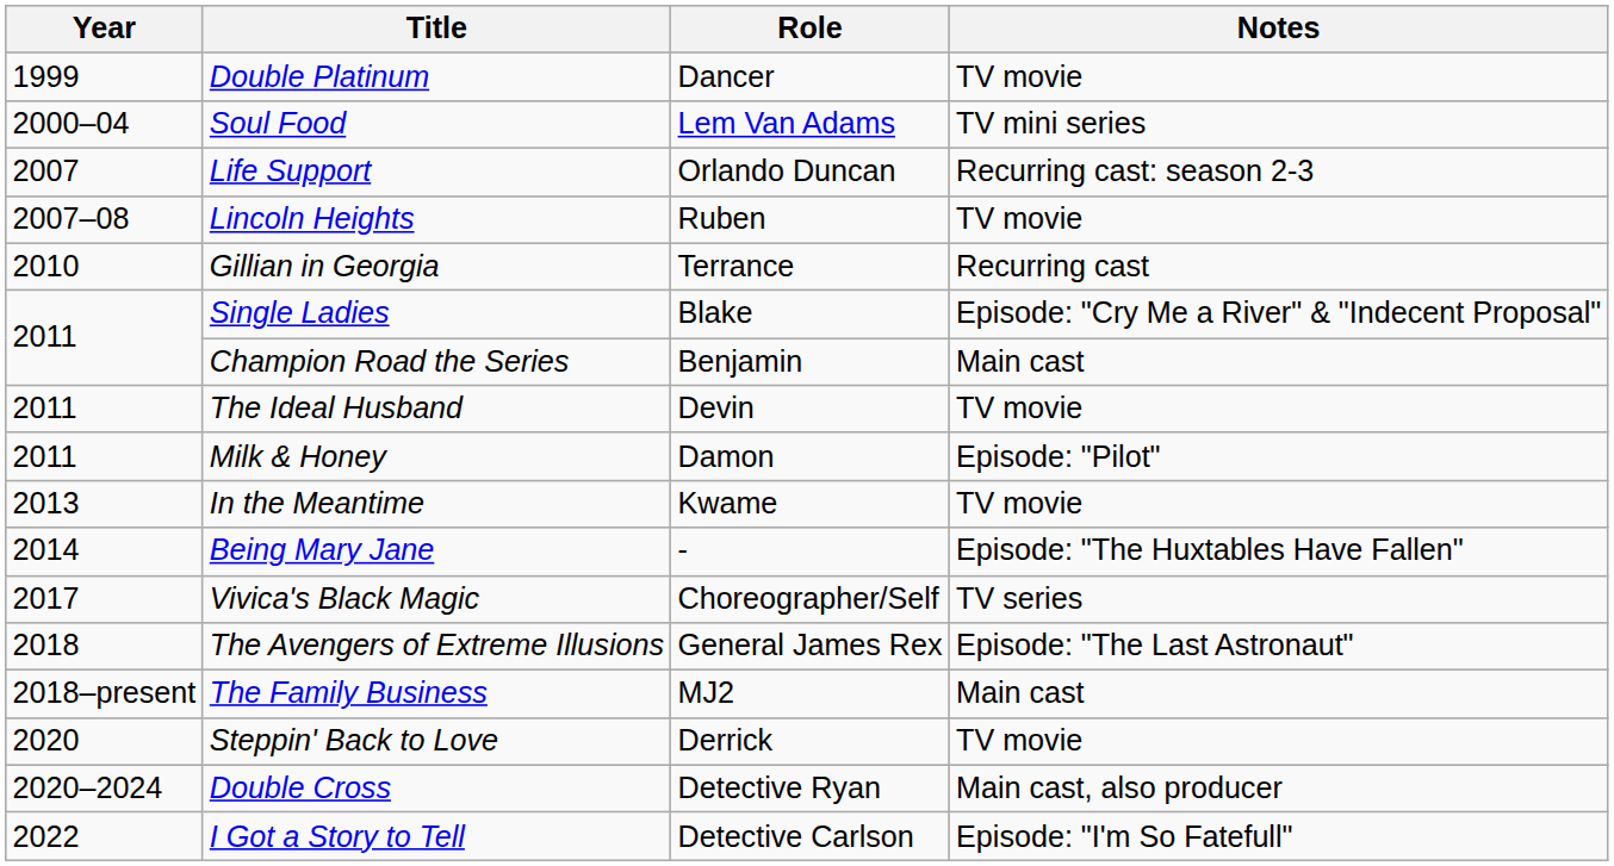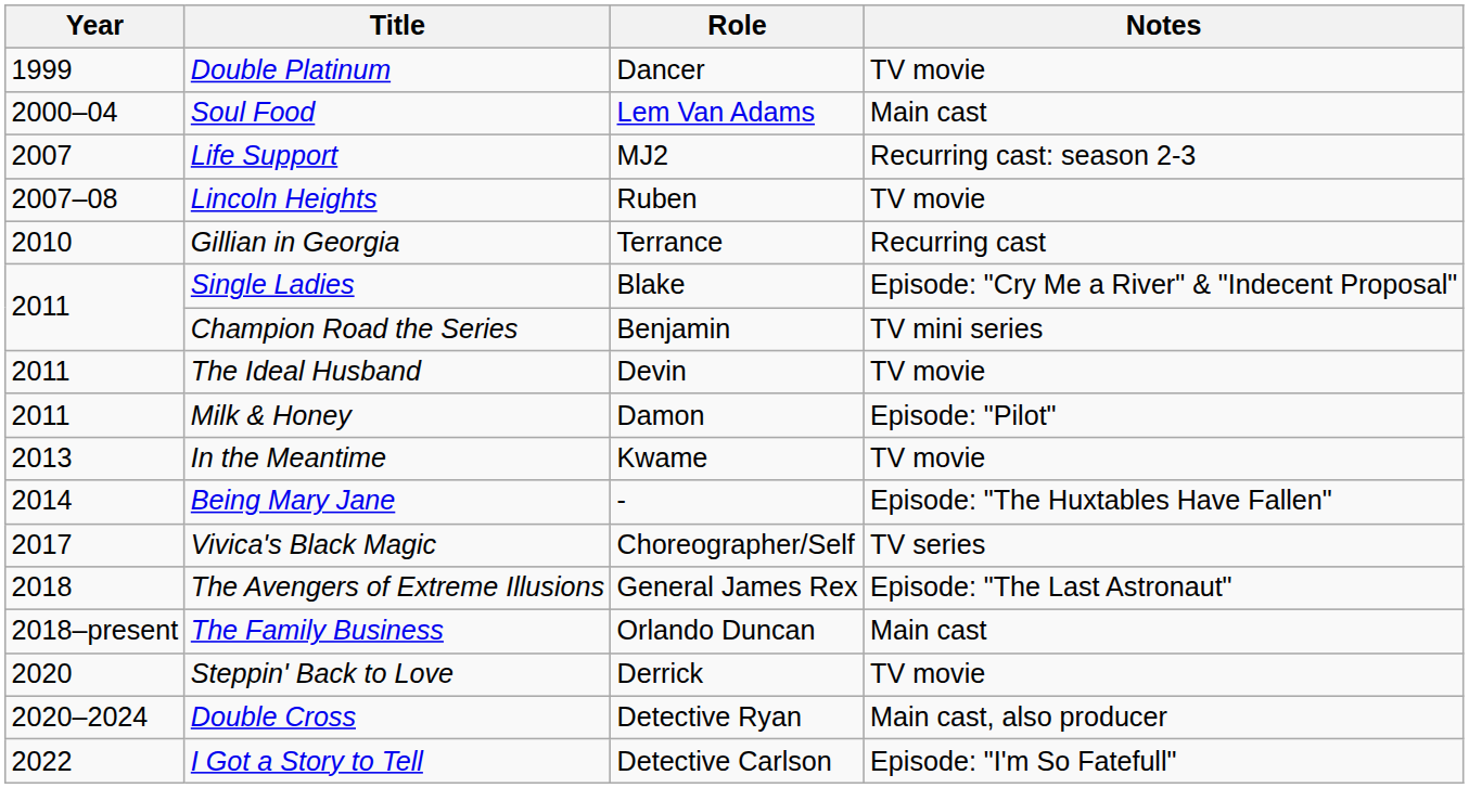 <table class="wikitable">
 <tr>
 <th>Year</th>
 <th>Title</th>
 <th>Role</th>
 <th>Notes</th>
 </tr>
 <tr>
 <td>1999</td>
 <td><em><a href='#'>Double Platinum</a></em></td>
 <td>Dancer</td>
 <td>TV movie</td>
 </tr>
 <tr>
 <td>2000–04</td>
 <td><em><a href='#'>Soul Food</a></em></td>
 <td><a href='#'>Lem Van Adams</a></td>
-<td>TV mini series</td>
+<td>Main cast</td>
 </tr>
 <tr>
 <td>2007</td>
 <td><em><a href='#'>Life Support</a></em></td>
-<td>Orlando Duncan</td>
+<td>MJ2</td>
 <td>Recurring cast: season 2-3</td>
 </tr>
 <tr>
 <td>2007–08</td>
 <td><em><a href='#'>Lincoln Heights</a></em></td>
 <td>Ruben</td>
 <td>TV movie</td>
 </tr>
 <tr>
 <td>2010</td>
 <td><em>Gillian in Georgia</em></td>
 <td>Terrance</td>
 <td>Recurring cast</td>
 </tr>
 <tr>
 <td rowspan=2>2011</td>
 <td><em><a href='#'>Single Ladies</a></em></td>
 <td>Blake</td>
 <td>Episode: "Cry Me a River" & "Indecent Proposal"</td>
 </tr>
 <tr>
 <td><em>Champion Road the Series</em></td>
 <td>Benjamin</td>
-<td>Main cast</td>
+<td>TV mini series</td>
 </tr>
 <tr>
 <td>2011</td>
 <td><em>The Ideal Husband</em></td>
 <td>Devin</td>
 <td>TV movie</td>
 </tr>
 <tr>
 <td>2011</td>
 <td><em>Milk & Honey</em></td>
 <td>Damon</td>
 <td>Episode: "Pilot"</td>
 </tr>
 <tr>
 <td>2013</td>
 <td><em>In the Meantime</em></td>
 <td>Kwame</td>
 <td>TV movie</td>
 </tr>
 <tr>
 <td>2014</td>
 <td><em><a href='#'>Being Mary Jane</a></em></td>
 <td>-</td>
 <td>Episode: "The Huxtables Have Fallen"</td>
 </tr>
 <tr>
 <td>2017</td>
 <td><em>Vivica's Black Magic</em></td>
 <td>Choreographer/Self</td>
 <td>TV series</td>
 </tr>
 <tr>
 <td>2018</td>
 <td><em>The Avengers of Extreme Illusions</em></td>
 <td>General James Rex</td>
 <td>Episode: "The Last Astronaut"</td>
 </tr>
 <tr>
 <td>2018–present</td>
 <td><em><a href='#'>The Family Business</a></em></td>
-<td>MJ2</td>
+<td>Orlando Duncan</td>
 <td>Main cast</td>
 </tr>
 <tr>
 <td>2020</td>
 <td><em>Steppin' Back to Love</em></td>
 <td>Derrick</td>
 <td>TV movie</td>
 </tr>
 <tr>
 <td>2020–2024</td>
 <td><em><a href='#'>Double Cross</a></em></td>
 <td>Detective Ryan</td>
 <td>Main cast, also producer</td>
 </tr>
 <tr>
 <td>2022</td>
 <td><em><a href='#'>I Got a Story to Tell</a></em></td>
 <td>Detective Carlson</td>
 <td>Episode: "I'm So Fatefull"</td>
 </tr>
 </table>
